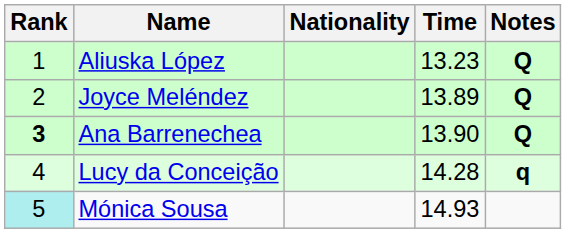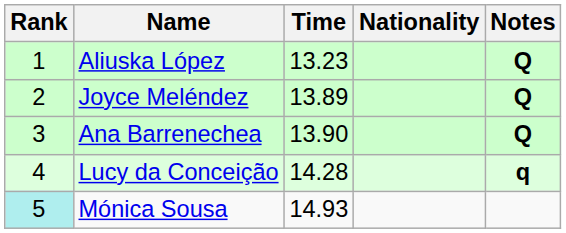 <table class="wikitable sortable" style="text-align:center">
 <tr>
 <th>Rank</th>
 <th>Name</th>
+<th>Time</th>
 <th>Nationality</th>
-<th>Time</th>
 <th>Notes</th>
 </tr>
 <tr bgcolor=ccffcc>
 <td align=center>1</td>
 <td align=left><a href='#'>Aliuska López</a></td>
+<td>13.23</td>
 <td align=left></td>
-<td>13.23</td>
 <td><strong>Q</strong></td>
 </tr>
 <tr bgcolor=ccffcc>
 <td align=center>2</td>
 <td align=left><a href='#'>Joyce Meléndez</a></td>
+<td>13.89</td>
 <td align=left></td>
-<td>13.89</td>
 <td><strong>Q</strong></td>
 </tr>
 <tr bgcolor=ccffcc>
-<td align=center><strong>3</strong></td>
+<td align=center>3</td>
 <td align=left><a href='#'>Ana Barrenechea</a></td>
+<td>13.90</td>
 <td align=left></td>
-<td>13.90</td>
 <td><strong>Q</strong></td>
 </tr>
 <tr bgcolor=ddffdd>
 <td align=center>4</td>
 <td align=left><a href='#'>Lucy da Conceição</a></td>
+<td>14.28</td>
 <td align=left></td>
-<td>14.28</td>
 <td><strong>q</strong></td>
 </tr>
 <tr>
 <td align=center style="background: paleturquoise;">5</td>
 <td align=left><a href='#'>Mónica Sousa</a></td>
+<td>14.93</td>
 <td align=left></td>
-<td>14.93</td>
 <td></td>
 </tr>
 </table>
